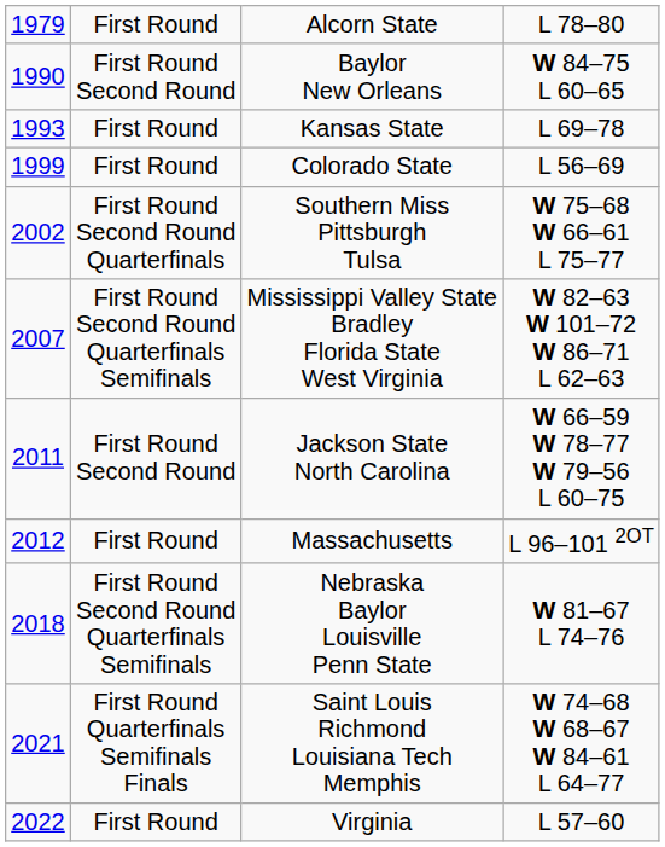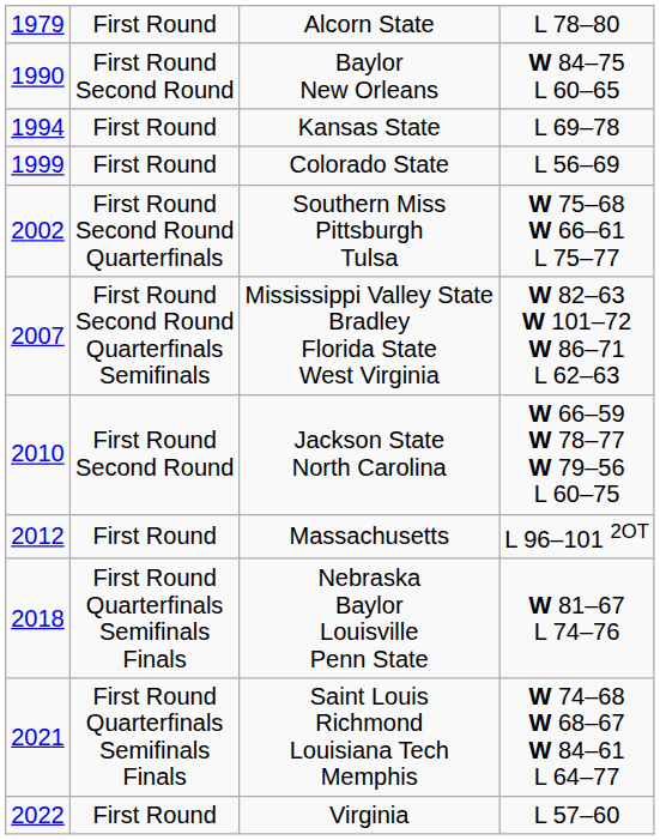 <table class="wikitable">
 <tr style="text-align:center;">
 <td><a href='#'>1979</a></td>
 <td>First Round</td>
 <td>Alcorn State</td>
 <td>L 78–80</td>
 </tr>
 <tr style="text-align:center;">
 <td><a href='#'>1990</a></td>
 <td>First Round<br>Second Round</td>
 <td>Baylor<br>New Orleans</td>
 <td><strong>W</strong> 84–75<br>L 60–65</td>
 </tr>
 <tr style="text-align:center;">
-<td><a href='#'>1993</a></td>
+<td><a href='#'>1994</a></td>
 <td>First Round</td>
 <td>Kansas State</td>
 <td>L 69–78</td>
 </tr>
 <tr style="text-align:center;">
 <td><a href='#'>1999</a></td>
 <td>First Round</td>
 <td>Colorado State</td>
 <td>L 56–69</td>
 </tr>
 <tr style="text-align:center;">
 <td><a href='#'>2002</a></td>
 <td>First Round<br>Second Round<br>Quarterfinals</td>
 <td>Southern Miss<br>Pittsburgh<br>Tulsa</td>
 <td><strong>W</strong> 75–68<br><strong>W</strong> 66–61<br>L 75–77</td>
 </tr>
 <tr style="text-align:center;">
 <td><a href='#'>2007</a></td>
 <td>First Round<br>Second Round<br>Quarterfinals<br>Semifinals</td>
 <td>Mississippi Valley State<br>Bradley<br>Florida State<br>West Virginia</td>
 <td><strong>W</strong> 82–63<br><strong>W</strong> 101–72<br><strong>W</strong> 86–71<br>L 62–63</td>
 </tr>
 <tr style="text-align:center;">
-<td><a href='#'>2011</a></td>
+<td><a href='#'>2010</a></td>
 <td>First Round<br>Second Round</td>
 <td>Jackson State<br>North Carolina</td>
 <td><strong>W</strong> 66–59<br><strong>W</strong> 78–77<br><strong>W</strong> 79–56<br>L 60–75</td>
 </tr>
 <tr style="text-align:center;">
 <td><a href='#'>2012</a></td>
 <td>First Round</td>
 <td>Massachusetts</td>
 <td>L 96–101 <sup>2OT</sup></td>
 </tr>
 <tr style="text-align:center;">
 <td><a href='#'>2018</a></td>
-<td>First Round<br>Second Round<br>Quarterfinals<br>Semifinals</td>
+<td>First Round<br>Quarterfinals<br>Semifinals<br>Finals</td>
 <td>Nebraska<br>Baylor<br>Louisville<br>Penn State</td>
 <td><strong>W</strong> 81–67<br>L 74–76</td>
 </tr>
 <tr style="text-align:center;">
 <td><a href='#'>2021</a></td>
 <td>First Round<br>Quarterfinals<br>Semifinals<br>Finals</td>
 <td>Saint Louis<br>Richmond<br>Louisiana Tech<br>Memphis</td>
 <td><strong>W</strong> 74–68<br><strong>W</strong> 68–67<br><strong>W</strong> 84–61<br>L 64–77</td>
 </tr>
 <tr style="text-align:center;">
 <td><a href='#'>2022</a></td>
 <td>First Round</td>
 <td>Virginia</td>
 <td>L 57–60</td>
 </tr>
 </table>
